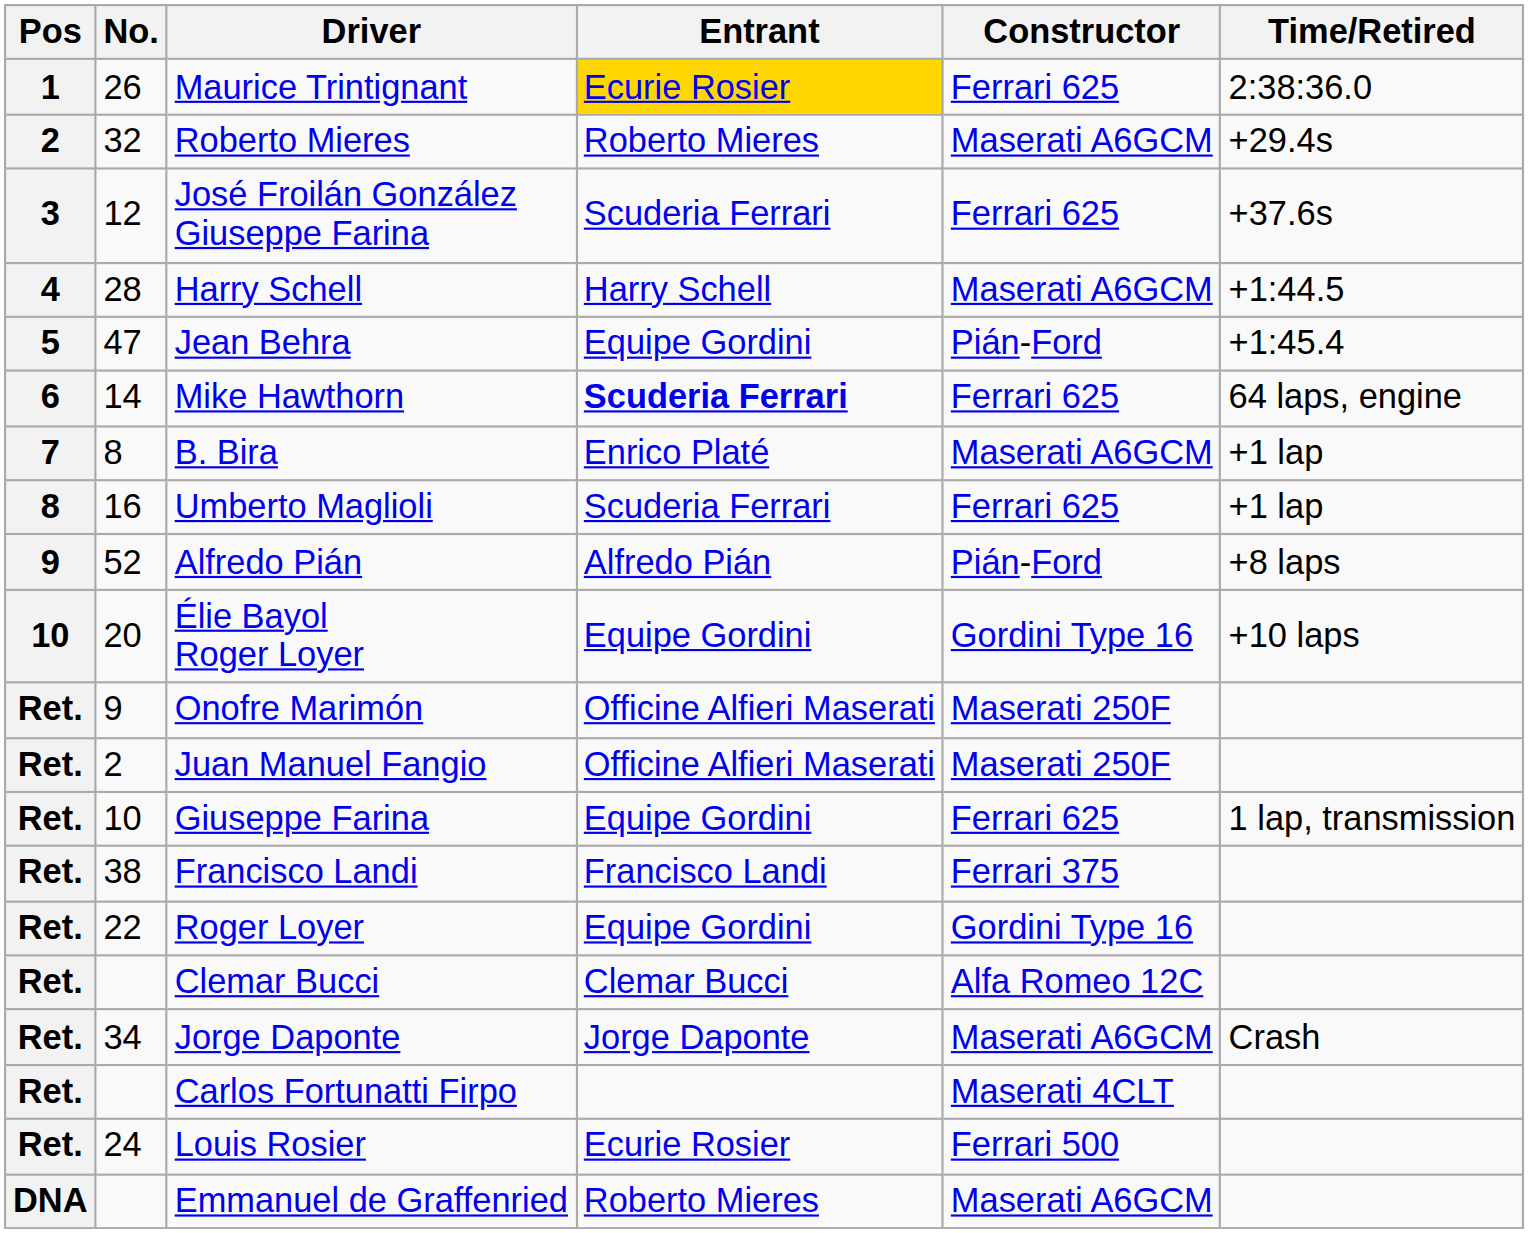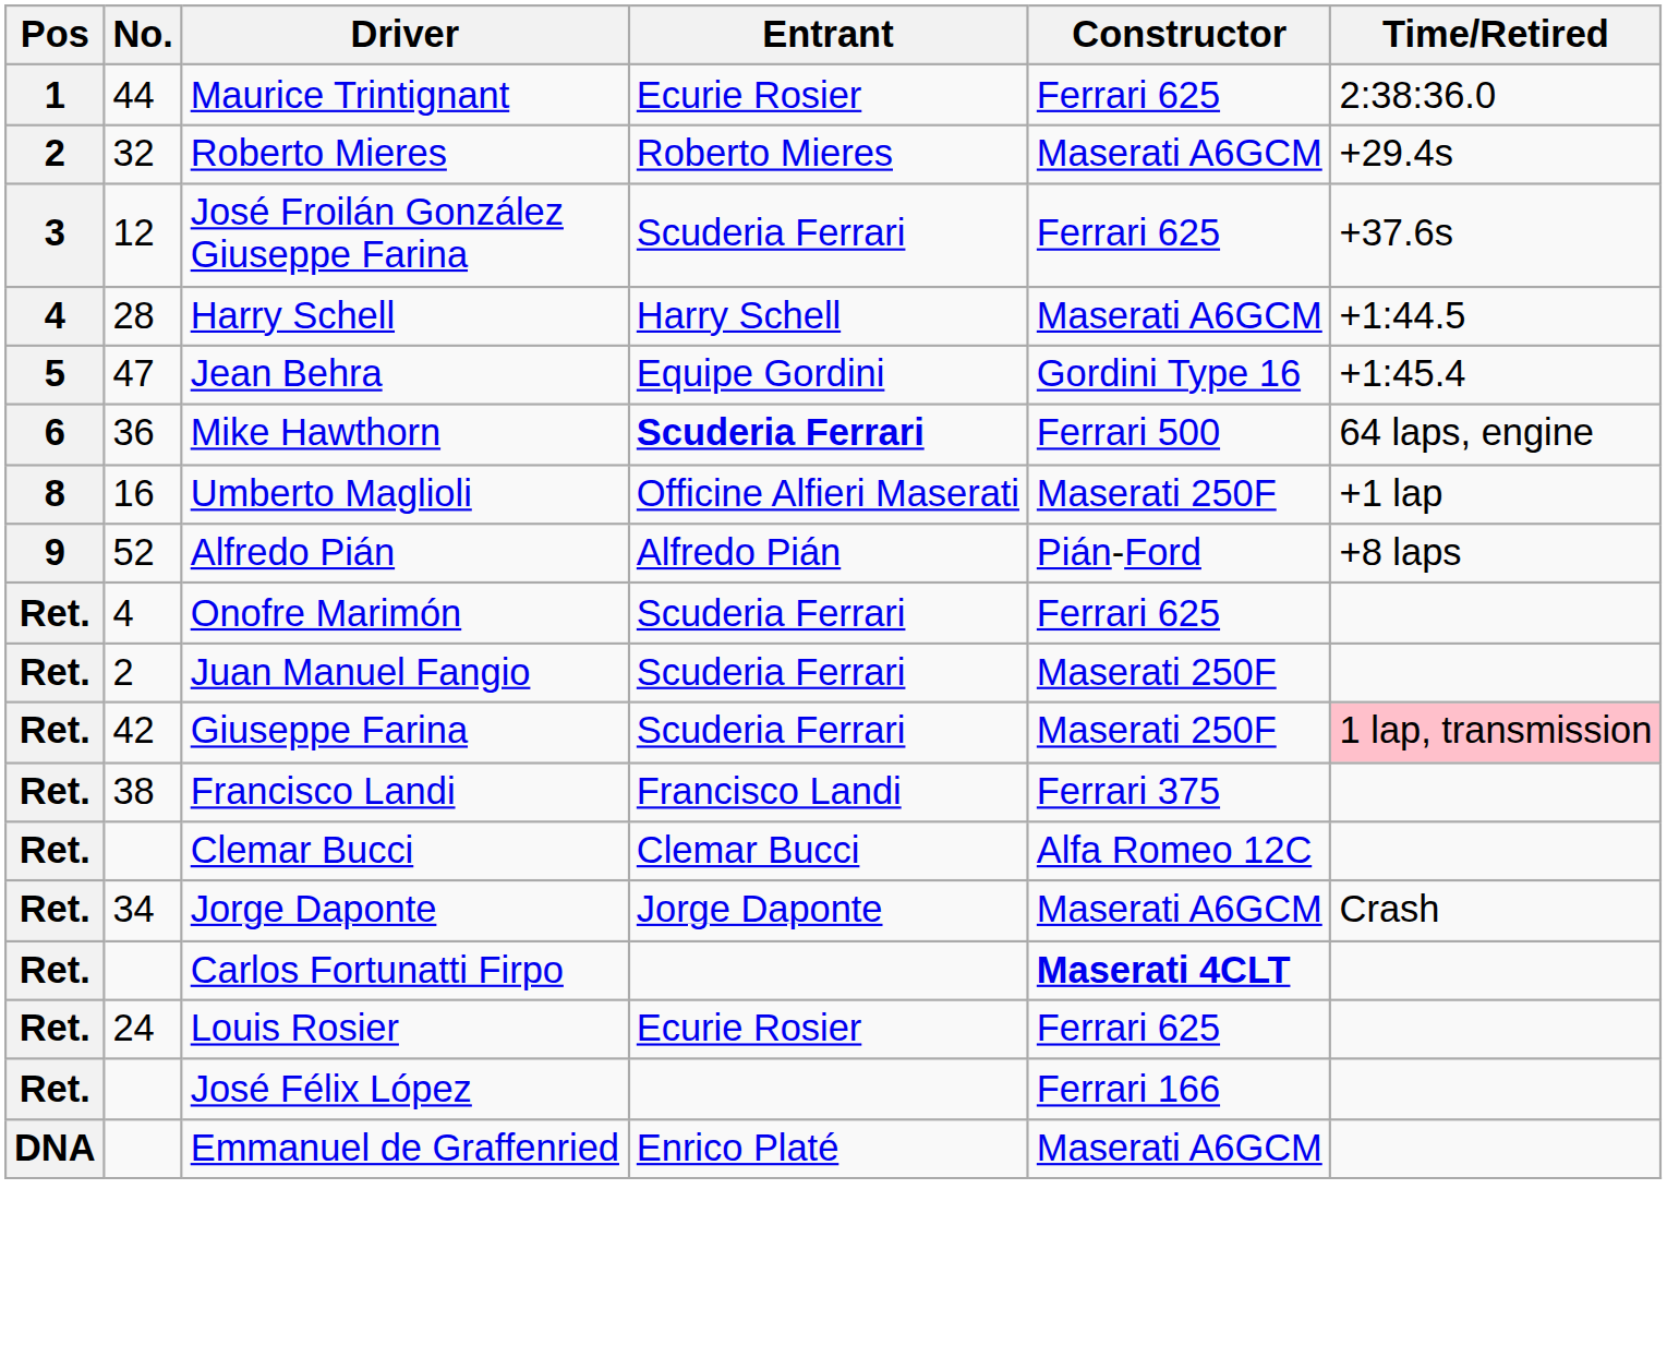 <table class="wikitable sortable">
 <tr>
 <th>Pos</th>
 <th>No.</th>
 <th>Driver</th>
 <th>Entrant</th>
 <th>Constructor</th>
 <th>Time/Retired</th>
 </tr>
 <tr>
 <th>1</th>
-<td>26</td>
+<td>44</td>
 <td> <a href='#'>Maurice Trintignant</a></td>
-<td style="background: gold;"><a href='#'>Ecurie Rosier</a></td>
+<td><a href='#'>Ecurie Rosier</a></td>
 <td><a href='#'>Ferrari 625</a></td>
 <td>2:38:36.0</td>
 </tr>
 <tr>
 <th>2</th>
 <td>32</td>
 <td> <a href='#'>Roberto Mieres</a></td>
 <td><a href='#'>Roberto Mieres</a></td>
 <td><a href='#'>Maserati A6GCM</a></td>
 <td>+29.4s</td>
 </tr>
 <tr>
 <th>3</th>
 <td>12</td>
 <td> <a href='#'>José Froilán González</a><br> <a href='#'>Giuseppe Farina</a></td>
 <td><a href='#'>Scuderia Ferrari</a></td>
 <td><a href='#'>Ferrari 625</a></td>
 <td>+37.6s</td>
 </tr>
 <tr>
 <th>4</th>
 <td>28</td>
 <td> <a href='#'>Harry Schell</a></td>
 <td><a href='#'>Harry Schell</a></td>
 <td><a href='#'>Maserati A6GCM</a></td>
 <td>+1:44.5</td>
 </tr>
 <tr>
 <th>5</th>
 <td>47</td>
 <td> <a href='#'>Jean Behra</a></td>
 <td><a href='#'>Equipe Gordini</a></td>
-<td><a href='#'>Pián</a>-<a href='#'>Ford</a></td>
+<td><a href='#'>Gordini Type 16</a></td>
 <td>+1:45.4</td>
 </tr>
 <tr>
 <th>6</th>
-<td>14</td>
+<td>36</td>
 <td> <a href='#'>Mike Hawthorn</a></td>
 <td><strong><a href='#'>Scuderia Ferrari</a></strong></td>
-<td><a href='#'>Ferrari 625</a></td>
+<td><a href='#'>Ferrari 500</a></td>
 <td>64 laps, engine</td>
-</tr>
-<tr>
-<th>7</th>
-<td>8</td>
-<td> <a href='#'>B. Bira</a></td>
-<td><a href='#'>Enrico Platé</a></td>
-<td><a href='#'>Maserati A6GCM</a></td>
-<td>+1 lap</td>
 </tr>
 <tr>
 <th>8</th>
 <td>16</td>
 <td> <a href='#'>Umberto Maglioli</a></td>
-<td><a href='#'>Scuderia Ferrari</a></td>
-<td><a href='#'>Ferrari 625</a></td>
+<td><a href='#'>Officine Alfieri Maserati</a></td>
+<td><a href='#'>Maserati 250F</a></td>
 <td>+1 lap</td>
 </tr>
 <tr>
 <th>9</th>
 <td>52</td>
 <td> <a href='#'>Alfredo Pián</a></td>
 <td><a href='#'>Alfredo Pián</a></td>
 <td><a href='#'>Pián</a>-<a href='#'>Ford</a></td>
 <td>+8 laps</td>
 </tr>
 <tr>
-<th>10</th>
-<td>20</td>
-<td> <a href='#'>Élie Bayol</a><br> <a href='#'>Roger Loyer</a></td>
-<td><a href='#'>Equipe Gordini</a></td>
-<td><a href='#'>Gordini Type 16</a></td>
-<td>+10 laps</td>
-</tr>
-<tr>
 <th>Ret.</th>
-<td>9</td>
+<td>4</td>
 <td> <a href='#'>Onofre Marimón</a></td>
-<td><a href='#'>Officine Alfieri Maserati</a></td>
-<td><a href='#'>Maserati 250F</a></td>
+<td><a href='#'>Scuderia Ferrari</a></td>
+<td><a href='#'>Ferrari 625</a></td>
 <td></td>
 </tr>
 <tr>
 <th>Ret.</th>
 <td>2</td>
 <td> <a href='#'>Juan Manuel Fangio</a></td>
-<td><a href='#'>Officine Alfieri Maserati</a></td>
+<td><a href='#'>Scuderia Ferrari</a></td>
 <td><a href='#'>Maserati 250F</a></td>
 <td></td>
 </tr>
 <tr>
 <th>Ret.</th>
-<td>10</td>
+<td>42</td>
 <td> <a href='#'>Giuseppe Farina</a></td>
-<td><a href='#'>Equipe Gordini</a></td>
-<td><a href='#'>Ferrari 625</a></td>
-<td>1 lap, transmission</td>
+<td><a href='#'>Scuderia Ferrari</a></td>
+<td><a href='#'>Maserati 250F</a></td>
+<td style="background: pink;">1 lap, transmission</td>
 </tr>
 <tr>
 <th>Ret.</th>
 <td>38</td>
 <td> <a href='#'>Francisco Landi</a></td>
 <td><a href='#'>Francisco Landi</a></td>
 <td><a href='#'>Ferrari 375</a></td>
-<td></td>
-</tr>
-<tr>
-<th>Ret.</th>
-<td>22</td>
-<td> <a href='#'>Roger Loyer</a></td>
-<td><a href='#'>Equipe Gordini</a></td>
-<td><a href='#'>Gordini Type 16</a></td>
 <td></td>
 </tr>
 <tr>
 <th>Ret.</th>
 <td></td>
 <td> <a href='#'>Clemar Bucci</a></td>
 <td><a href='#'>Clemar Bucci</a></td>
 <td><a href='#'>Alfa Romeo 12C</a></td>
 <td></td>
 </tr>
 <tr>
 <th>Ret.</th>
 <td>34</td>
 <td> <a href='#'>Jorge Daponte</a></td>
 <td><a href='#'>Jorge Daponte</a></td>
 <td><a href='#'>Maserati A6GCM</a></td>
 <td>Crash</td>
 </tr>
 <tr>
 <th>Ret.</th>
 <td></td>
 <td> <a href='#'>Carlos Fortunatti Firpo</a></td>
 <td></td>
-<td><a href='#'>Maserati 4CLT</a></td>
+<td><strong><a href='#'>Maserati 4CLT</a></strong></td>
 <td></td>
 </tr>
 <tr>
 <th>Ret.</th>
 <td>24</td>
 <td> <a href='#'>Louis Rosier</a></td>
 <td><a href='#'>Ecurie Rosier</a></td>
-<td><a href='#'>Ferrari 500</a></td>
+<td><a href='#'>Ferrari 625</a></td>
+<td></td>
+</tr>
+<tr>
+<th>Ret.</th>
+<td></td>
+<td> <a href='#'>José Félix López</a></td>
+<td></td>
+<td><a href='#'>Ferrari 166</a></td>
 <td></td>
 </tr>
 <tr>
 <th>DNA</th>
 <td></td>
 <td> <a href='#'>Emmanuel de Graffenried</a></td>
-<td><a href='#'>Roberto Mieres</a></td>
+<td><a href='#'>Enrico Platé</a></td>
 <td><a href='#'>Maserati A6GCM</a></td>
 <td></td>
 </tr>
 <tr>
 </tr>
 </table>
